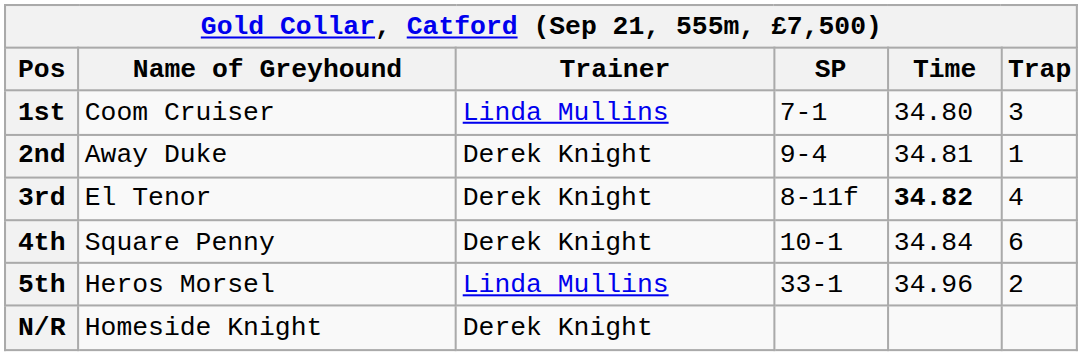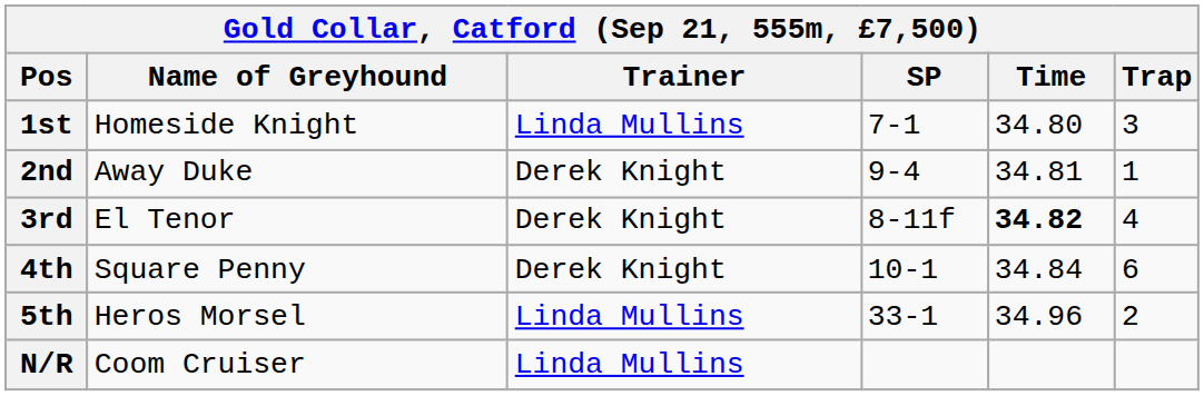 <table class="wikitable">
 <tr>
 <th colspan="6"><a href='#'>Gold Collar</a>, <a href='#'>Catford</a> (Sep 21, 555m, £7,500)</th>
 </tr>
 <tr>
 <th width=30>Pos</th>
 <th width=180>Name of Greyhound</th>
 <th width=150>Trainer</th>
 <th width=50>SP</th>
 <th width=50>Time</th>
 <th width=30>Trap</th>
 </tr>
 <tr>
 <th>1st</th>
-<td>Coom Cruiser</td>
+<td>Homeside Knight</td>
 <td><a href='#'>Linda Mullins</a></td>
 <td>7-1</td>
 <td>34.80</td>
 <td>3</td>
 </tr>
 <tr>
 <th>2nd</th>
 <td>Away Duke</td>
 <td>Derek Knight</td>
 <td>9-4</td>
 <td>34.81</td>
 <td>1</td>
 </tr>
 <tr>
 <th>3rd</th>
 <td>El Tenor</td>
 <td>Derek Knight</td>
 <td>8-11f</td>
 <td><strong>34.82</strong></td>
 <td>4</td>
 </tr>
 <tr>
 <th>4th</th>
 <td>Square Penny</td>
 <td>Derek Knight</td>
 <td>10-1</td>
 <td>34.84</td>
 <td>6</td>
 </tr>
 <tr>
 <th>5th</th>
 <td>Heros Morsel</td>
 <td><a href='#'>Linda Mullins</a></td>
 <td>33-1</td>
 <td>34.96</td>
 <td>2</td>
 </tr>
 <tr>
 <th>N/R</th>
-<td>Homeside Knight</td>
-<td>Derek Knight</td>
+<td>Coom Cruiser</td>
+<td><a href='#'>Linda Mullins</a></td>
 <td></td>
 <td></td>
 <td></td>
 </tr>
 </table>
